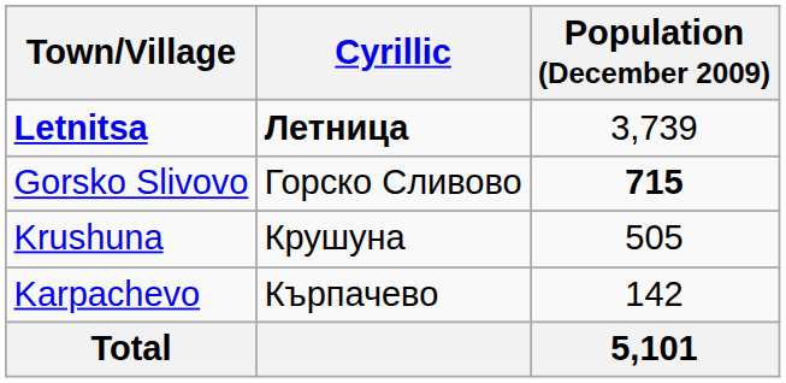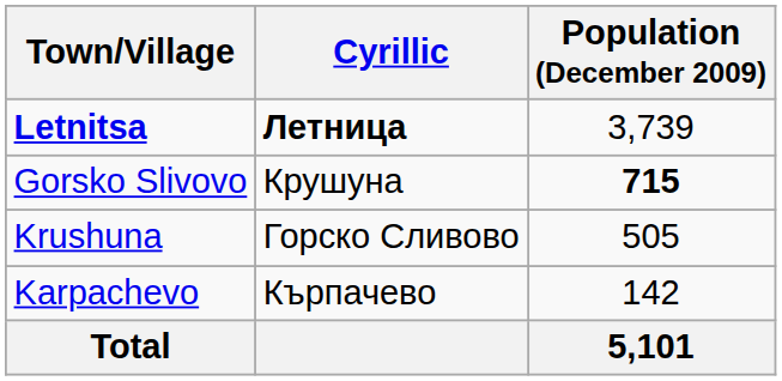 <table class="wikitable sortable">
 <tr>
 <th>Town/Village</th>
 <th><a href='#'>Cyrillic</a></th>
 <th>Population<br><small>(December 2009)</small></th>
 </tr>
 <tr>
 <td><strong><a href='#'>Letnitsa</a></strong></td>
 <td><strong>Летница</strong></td>
 <td align="center">3,739</td>
 </tr>
 <tr>
 <td><a href='#'>Gorsko Slivovo</a></td>
-<td>Горско Сливово</td>
+<td>Крушуна</td>
 <td align="center"><strong>715</strong></td>
 </tr>
 <tr>
 <td><a href='#'>Krushuna</a></td>
-<td>Крушуна</td>
+<td>Горско Сливово</td>
 <td align="center">505</td>
 </tr>
 <tr>
 <td><a href='#'>Karpachevo</a></td>
 <td>Кърпачево</td>
 <td align="center">142</td>
 </tr>
 <tr>
 <th>Total</th>
 <th></th>
 <th align="center">5,101</th>
 </tr>
 </table>
